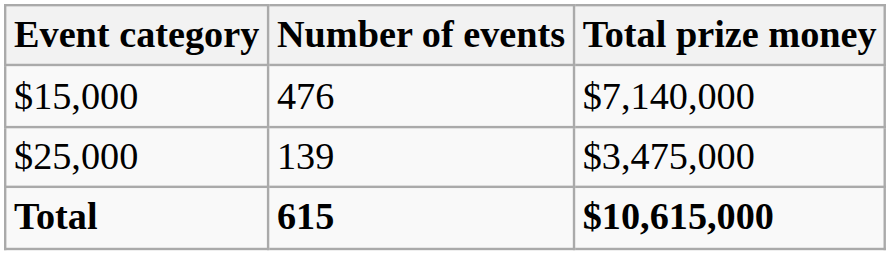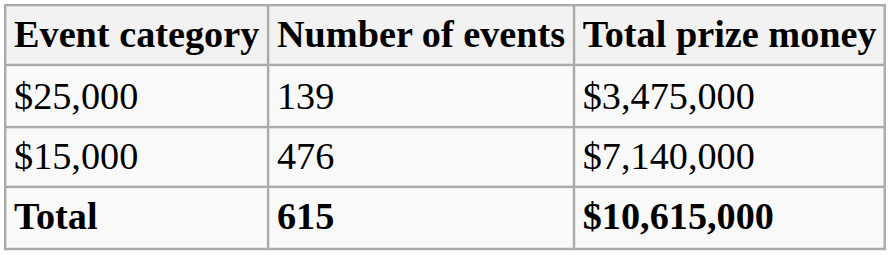 <table class="wikitable">
 <tr>
 <th>Event category</th>
 <th>Number of events</th>
 <th>Total prize money</th>
 </tr>
 <tr>
+<td>$25,000</td>
+<td>139</td>
+<td>$3,475,000</td>
+</tr>
+<tr>
 <td>$15,000</td>
 <td>476</td>
 <td>$7,140,000</td>
-</tr>
-<tr>
-<td>$25,000</td>
-<td>139</td>
-<td>$3,475,000</td>
 </tr>
 <tr>
 <td><strong>Total</strong></td>
 <td><strong>615</strong></td>
 <td><strong>$10,615,000</strong></td>
 </tr>
 </table>
